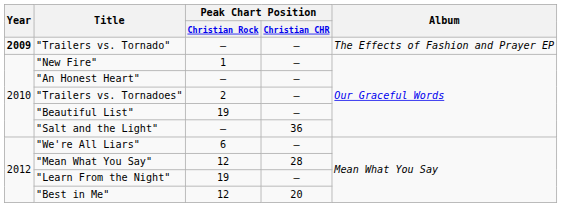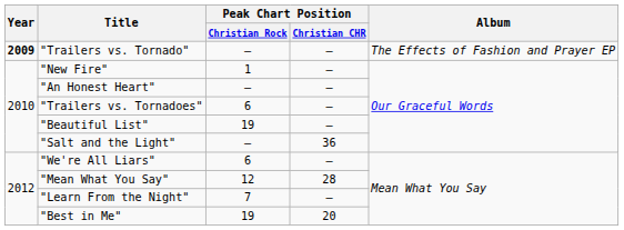 <table class="wikitable">
 <tr>
 <th rowspan="2">Year</th>
 <th rowspan="2">Title</th>
 <th colspan="2">Peak Chart Position</th>
 <th rowspan="2">Album</th>
 </tr>
 <tr>
 <th><small><a href='#'>Christian Rock</a></small></th>
 <th><small><a href='#'>Christian CHR</a></small></th>
 </tr>
 <tr>
 <td><strong>2009</strong></td>
 <td>"Trailers vs. Tornado"</td>
 <td style="text-align:center;">—</td>
 <td style="text-align:center;">—</td>
 <td><em>The Effects of Fashion and Prayer EP</em></td>
 </tr>
 <tr>
 <td rowspan="5">2010</td>
 <td>"New Fire"</td>
 <td style="text-align:center;">1</td>
 <td style="text-align:center;">—</td>
 <td rowspan="5"><em><a href='#'>Our Graceful Words</a></em></td>
 </tr>
 <tr>
 <td>"An Honest Heart"</td>
 <td style="text-align:center;">—</td>
 <td style="text-align:center;">—</td>
 </tr>
 <tr>
 <td>"Trailers vs. Tornadoes"</td>
-<td style="text-align:center;">2</td>
+<td style="text-align:center;">6</td>
 <td style="text-align:center;">—</td>
 </tr>
 <tr>
 <td>"Beautiful List"</td>
 <td style="text-align:center;">19</td>
 <td style="text-align:center;">—</td>
 </tr>
 <tr>
 <td>"Salt and the Light"</td>
 <td style="text-align:center;">—</td>
 <td style="text-align:center;">36</td>
 </tr>
 <tr>
 <td rowspan="4">2012</td>
 <td>"We're All Liars"</td>
 <td style="text-align:center;">6</td>
 <td style="text-align:center;">—</td>
 <td rowspan="4"><em>Mean What You Say</em></td>
 </tr>
 <tr>
 <td>"Mean What You Say"</td>
 <td style="text-align:center;">12</td>
 <td style="text-align:center;">28</td>
 </tr>
 <tr>
 <td>"Learn From the Night"</td>
-<td style="text-align:center;">19</td>
+<td style="text-align:center;">7</td>
 <td style="text-align:center;">—</td>
 </tr>
 <tr>
 <td>"Best in Me"</td>
-<td style="text-align:center;">12</td>
+<td style="text-align:center;">19</td>
 <td style="text-align:center;">20</td>
 </tr>
 </table>
